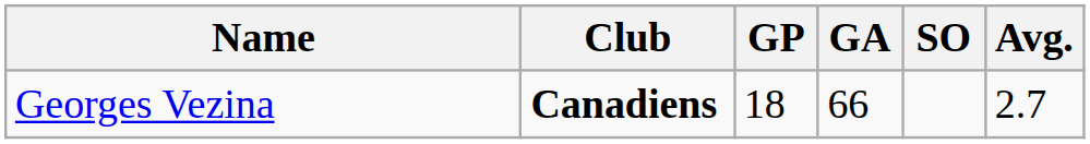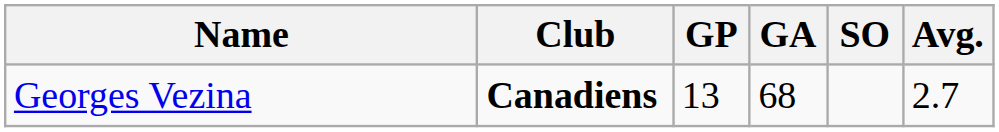 <table class="wikitable">
 <tr>
 <th style="width:12em">Name</th>
 <th width=75>Club</th>
 <th width=25>GP</th>
 <th width=25>GA</th>
 <th width=25>SO</th>
 <th width=25>Avg.</th>
 </tr>
 <tr>
 <td><a href='#'>Georges Vezina</a></td>
 <td><strong>Canadiens</strong></td>
-<td>18</td>
-<td>66</td>
+<td>13</td>
+<td>68</td>
 <td></td>
 <td>2.7</td>
 </tr>
 </table>
